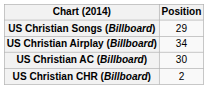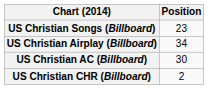 <table class="wikitable plainrowheaders" style="text-align:center">
 <tr>
 <th scope="col">Chart (2014)</th>
 <th scope="col">Position</th>
 </tr>
 <tr>
 <th scope="row">US Christian Songs (<em>Billboard</em>)</th>
-<td>29</td>
+<td>23</td>
 </tr>
 <tr>
 <th scope="row">US Christian Airplay (<em>Billboard</em>)</th>
 <td>34</td>
 </tr>
 <tr>
 <th scope="row">US Christian AC (<em>Billboard</em>)</th>
 <td>30</td>
 </tr>
 <tr>
 <th scope="row">US Christian CHR (<em>Billboard</em>)</th>
 <td>2</td>
 </tr>
 </table>
